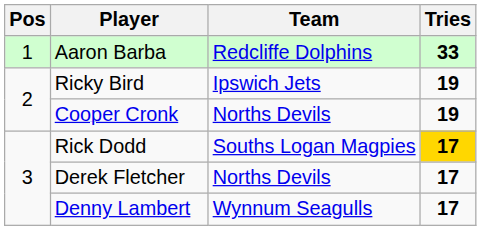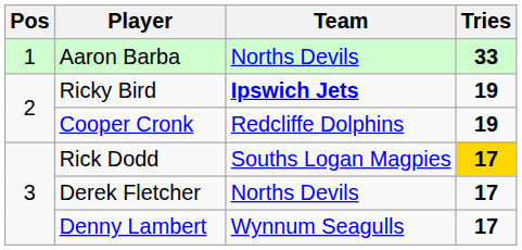 <table class="wikitable" style="text-align: center;">
 <tr>
 <th>Pos</th>
 <th width=120>Player</th>
 <th>Team</th>
 <th>Tries</th>
 </tr>
 <tr bgcolor="#d0ffd0">
 <td rowspan = 1>1</td>
 <td align="left">Aaron Barba</td>
-<td align="left"> <a href='#'>Redcliffe Dolphins</a></td>
+<td align="left"> <a href='#'>Norths Devils</a></td>
 <td><strong>33</strong></td>
 </tr>
 <tr>
 <td rowspan = 2>2</td>
 <td align="left">Ricky Bird</td>
-<td align="left"> <a href='#'>Ipswich Jets</a></td>
+<td align="left"><strong> <a href='#'>Ipswich Jets</a></strong></td>
 <td><strong>19</strong></td>
 </tr>
 <tr>
 <td align="left"><a href='#'>Cooper Cronk</a></td>
-<td align="left"> <a href='#'>Norths Devils</a></td>
+<td align="left"> <a href='#'>Redcliffe Dolphins</a></td>
 <td><strong>19</strong></td>
 </tr>
 <tr>
 <td rowspan = 3>3</td>
 <td align="left">Rick Dodd</td>
 <td align="left"> <a href='#'>Souths Logan Magpies</a></td>
 <td style="background: gold;"><strong>17</strong></td>
 </tr>
 <tr>
 <td align="left">Derek Fletcher</td>
 <td align="left"> <a href='#'>Norths Devils</a></td>
 <td><strong>17</strong></td>
 </tr>
 <tr>
 <td align="left"><a href='#'>Denny Lambert</a></td>
 <td align="left"> <a href='#'>Wynnum Seagulls</a></td>
 <td><strong>17</strong></td>
 </tr>
 </table>
